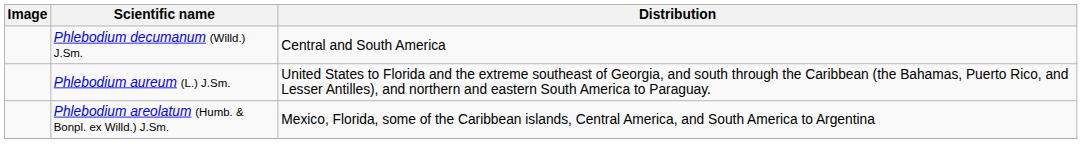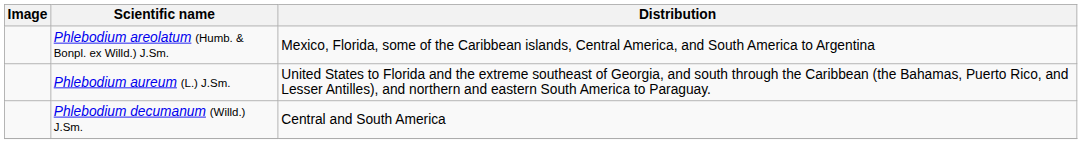 <table class="wikitable">
 <tr>
 <th>Image</th>
 <th>Scientific name</th>
 <th>Distribution</th>
 </tr>
 <tr>
 <td></td>
-<td><em><a href='#'>Phlebodium decumanum</a></em> <small>(Willd.) J.Sm.</small></td>
-<td>Central and South America</td>
+<td><em><a href='#'>Phlebodium areolatum</a></em> <small>(Humb. & Bonpl. ex Willd.) J.Sm.</small></td>
+<td>Mexico, Florida, some of the Caribbean islands, Central America, and South America to Argentina</td>
 </tr>
 <tr>
 <td></td>
 <td><em><a href='#'>Phlebodium aureum</a></em> <small>(L.) J.Sm.</small></td>
 <td>United States to Florida and the extreme southeast of Georgia, and south through the Caribbean (the Bahamas, Puerto Rico, and Lesser Antilles), and northern and eastern South America to Paraguay.</td>
 </tr>
 <tr>
 <td></td>
-<td><em><a href='#'>Phlebodium areolatum</a></em> <small>(Humb. & Bonpl. ex Willd.) J.Sm.</small></td>
-<td>Mexico, Florida, some of the Caribbean islands, Central America, and South America to Argentina</td>
+<td><em><a href='#'>Phlebodium decumanum</a></em> <small>(Willd.) J.Sm.</small></td>
+<td>Central and South America</td>
 </tr>
 <tr>
 </tr>
 </table>
